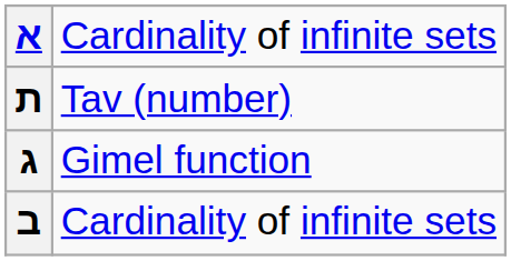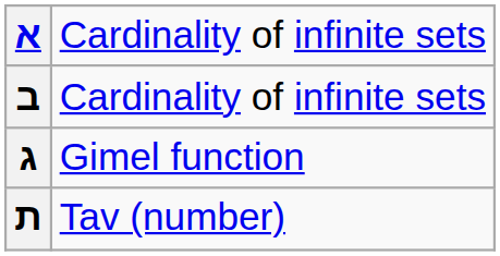 <table class="wikitable">
 <tr style="vertical-align:top;">
 <th><a href='#'>א</a></th>
 <td><a href='#'>Cardinality</a> of <a href='#'>infinite sets</a></td>
 </tr>
 <tr style="vertical-align:top;">
-<th>ת</th>
-<td><a href='#'>Tav (number)</a></td>
+<th>ב</th>
+<td><a href='#'>Cardinality</a> of <a href='#'>infinite sets</a></td>
 </tr>
 <tr style="vertical-align:top;">
 <th>ג</th>
 <td><a href='#'>Gimel function</a></td>
 </tr>
 <tr style="vertical-align:top;">
-<th>ב</th>
-<td><a href='#'>Cardinality</a> of <a href='#'>infinite sets</a></td>
+<th>ת</th>
+<td><a href='#'>Tav (number)</a></td>
 </tr>
 </table>
